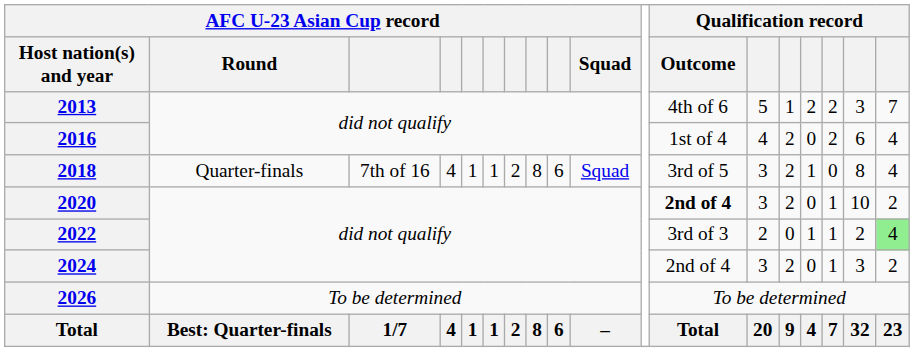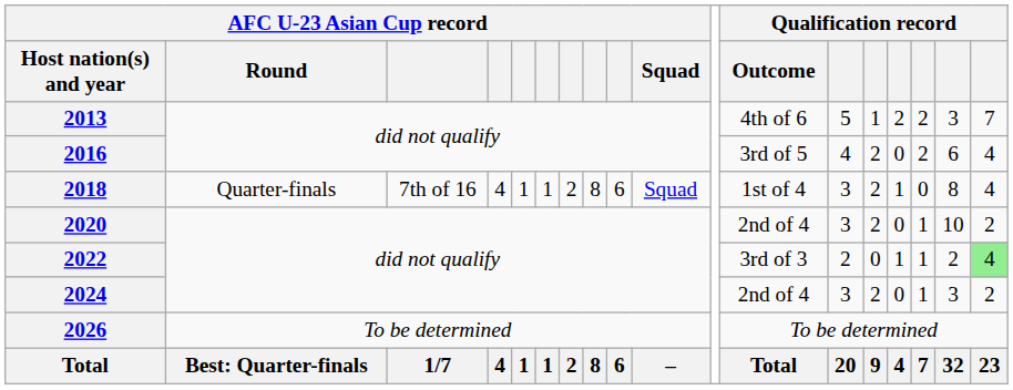 <table class="wikitable" style="font-size:90%; text-align:center;">
 <tr>
 <th colspan=10><a href='#'>AFC U-23 Asian Cup</a> record</th>
 <th rowspan="20" style="width:1%;background:white"></th>
 <th colspan=7>Qualification record</th>
 </tr>
 <tr>
 <th scope="col">Host nation(s)<br>and year</th>
 <th scope="col">Round</th>
 <th scope="col"></th>
 <th scope="col"></th>
 <th scope="col"></th>
 <th scope="col"></th>
 <th scope="col"></th>
 <th scope="col"></th>
 <th scope="col"></th>
 <th scope="col">Squad</th>
 <th scope="col">Outcome</th>
 <th scope="col"></th>
 <th scope="col"></th>
 <th scope="col"></th>
 <th scope="col"></th>
 <th scope="col"></th>
 <th scope="col"></th>
 </tr>
 <tr>
 <th scope="row"> <a href='#'>2013</a></th>
 <td colspan="9" rowspan="2"><em>did not qualify</em></td>
 <td>4th of 6</td>
 <td>5</td>
 <td>1</td>
 <td>2</td>
 <td>2</td>
 <td>3</td>
 <td>7</td>
 </tr>
 <tr>
 <th scope="row"> <a href='#'>2016</a></th>
-<td>1st of 4</td>
+<td>3rd of 5</td>
 <td>4</td>
 <td>2</td>
 <td>0</td>
 <td>2</td>
 <td>6</td>
 <td>4</td>
 </tr>
 <tr>
 <th scope="row"> <a href='#'>2018</a></th>
 <td>Quarter-finals</td>
 <td>7th of 16</td>
 <td>4</td>
 <td>1</td>
 <td>1</td>
 <td>2</td>
 <td>8</td>
 <td>6</td>
 <td><a href='#'>Squad</a></td>
-<td>3rd of 5</td>
+<td>1st of 4</td>
 <td>3</td>
 <td>2</td>
 <td>1</td>
 <td>0</td>
 <td>8</td>
 <td>4</td>
 </tr>
 <tr>
 <th scope="row"> <a href='#'>2020</a></th>
 <td colspan="9" rowspan="3"><em>did not qualify</em></td>
-<td><strong>2nd of 4</strong></td>
+<td>2nd of 4</td>
 <td>3</td>
 <td>2</td>
 <td>0</td>
 <td>1</td>
 <td>10</td>
 <td>2</td>
 </tr>
 <tr>
 <th> <a href='#'>2022</a></th>
 <td>3rd of 3</td>
 <td>2</td>
 <td>0</td>
 <td>1</td>
 <td>1</td>
 <td>2</td>
 <td style="background: lightgreen;">4</td>
 </tr>
 <tr>
 <th> <a href='#'>2024</a></th>
 <td>2nd of 4</td>
 <td>3</td>
 <td>2</td>
 <td>0</td>
 <td>1</td>
 <td>3</td>
 <td>2</td>
 </tr>
 <tr>
 <th> <a href='#'>2026</a></th>
 <td colspan="9" rowspan="1"><em>To be determined</em></td>
 <td colspan="7" rowspan="1"><em>To be determined</em></td>
 </tr>
 <tr>
 <th>Total</th>
 <th>Best: Quarter-finals</th>
 <th>1/7</th>
 <th>4</th>
 <th>1</th>
 <th>1</th>
 <th>2</th>
 <th>8</th>
 <th>6</th>
 <th>–</th>
 <th>Total</th>
 <th>20</th>
 <th>9</th>
 <th>4</th>
 <th>7</th>
 <th>32</th>
 <th>23</th>
 </tr>
 </table>
